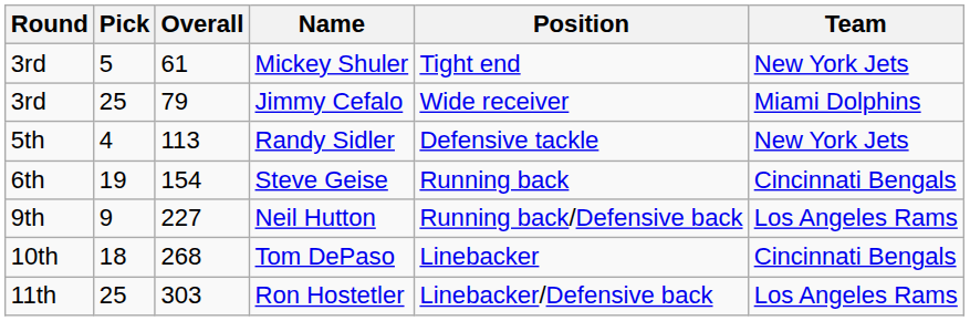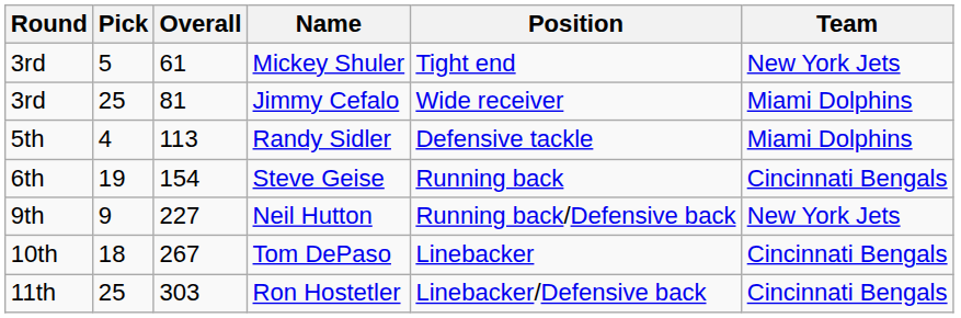 <table class="wikitable">
 <tr>
 <th>Round</th>
 <th>Pick</th>
 <th>Overall</th>
 <th>Name</th>
 <th>Position</th>
 <th>Team</th>
 </tr>
 <tr>
 <td>3rd</td>
 <td>5</td>
 <td>61</td>
 <td><a href='#'>Mickey Shuler</a></td>
 <td><a href='#'>Tight end</a></td>
 <td><a href='#'>New York Jets</a></td>
 </tr>
 <tr>
 <td>3rd</td>
 <td>25</td>
-<td>79</td>
+<td>81</td>
 <td><a href='#'>Jimmy Cefalo</a></td>
 <td><a href='#'>Wide receiver</a></td>
 <td><a href='#'>Miami Dolphins</a></td>
 </tr>
 <tr>
 <td>5th</td>
 <td>4</td>
 <td>113</td>
 <td><a href='#'>Randy Sidler</a></td>
 <td><a href='#'>Defensive tackle</a></td>
-<td><a href='#'>New York Jets</a></td>
+<td><a href='#'>Miami Dolphins</a></td>
 </tr>
 <tr>
 <td>6th</td>
 <td>19</td>
 <td>154</td>
 <td><a href='#'>Steve Geise</a></td>
 <td><a href='#'>Running back</a></td>
 <td><a href='#'>Cincinnati Bengals</a></td>
 </tr>
 <tr>
 <td>9th</td>
 <td>9</td>
 <td>227</td>
 <td><a href='#'>Neil Hutton</a></td>
 <td><a href='#'>Running back</a>/<a href='#'>Defensive back</a></td>
-<td><a href='#'>Los Angeles Rams</a></td>
+<td><a href='#'>New York Jets</a></td>
 </tr>
 <tr>
 <td>10th</td>
 <td>18</td>
-<td>268</td>
+<td>267</td>
 <td><a href='#'>Tom DePaso</a></td>
 <td><a href='#'>Linebacker</a></td>
 <td><a href='#'>Cincinnati Bengals</a></td>
 </tr>
 <tr>
 <td>11th</td>
 <td>25</td>
 <td>303</td>
 <td><a href='#'>Ron Hostetler</a></td>
 <td><a href='#'>Linebacker</a>/<a href='#'>Defensive back</a></td>
-<td><a href='#'>Los Angeles Rams</a></td>
+<td><a href='#'>Cincinnati Bengals</a></td>
 </tr>
 </table>
